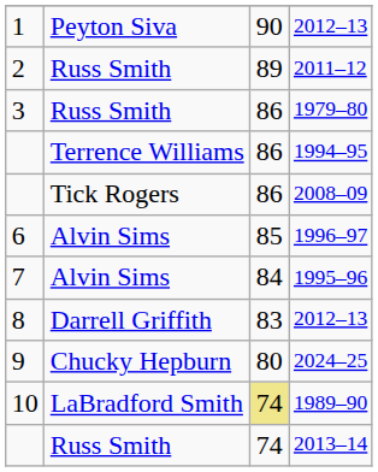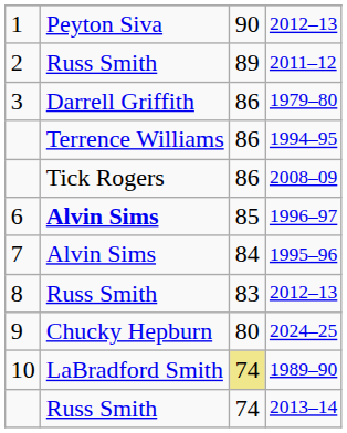 <table class="wikitable">
 <tr>
 </tr>
 <tr>
 <td>1</td>
 <td><a href='#'>Peyton Siva</a></td>
 <td>90</td>
 <td style="font-size:80%;"><a href='#'>2012–13</a></td>
 </tr>
 <tr>
 <td>2</td>
 <td><a href='#'>Russ Smith</a></td>
 <td>89</td>
 <td style="font-size:80%;"><a href='#'>2011–12</a></td>
 </tr>
 <tr>
 <td>3</td>
-<td><a href='#'>Russ Smith</a></td>
+<td><a href='#'>Darrell Griffith</a></td>
 <td>86</td>
 <td style="font-size:80%;"><a href='#'>1979–80</a></td>
 </tr>
 <tr>
 <td></td>
 <td><a href='#'>Terrence Williams</a></td>
 <td>86</td>
 <td style="font-size:80%;"><a href='#'>1994–95</a></td>
 </tr>
 <tr>
 <td></td>
 <td>Tick Rogers</td>
 <td>86</td>
 <td style="font-size:80%;"><a href='#'>2008–09</a></td>
 </tr>
 <tr>
 <td>6</td>
-<td><a href='#'>Alvin Sims</a></td>
+<td><strong><a href='#'>Alvin Sims</a></strong></td>
 <td>85</td>
 <td style="font-size:80%;"><a href='#'>1996–97</a></td>
 </tr>
 <tr>
 <td>7</td>
 <td><a href='#'>Alvin Sims</a></td>
 <td>84</td>
 <td style="font-size:80%;"><a href='#'>1995–96</a></td>
 </tr>
 <tr>
 <td>8</td>
-<td><a href='#'>Darrell Griffith</a></td>
+<td><a href='#'>Russ Smith</a></td>
 <td>83</td>
 <td style="font-size:80%;"><a href='#'>2012–13</a></td>
 </tr>
 <tr>
 <td>9</td>
 <td><a href='#'>Chucky Hepburn</a></td>
 <td>80</td>
 <td style="font-size:80%;"><a href='#'>2024–25</a></td>
 </tr>
 <tr>
 <td>10</td>
 <td><a href='#'>LaBradford Smith</a></td>
 <td style="background: khaki;">74</td>
 <td style="font-size:80%;"><a href='#'>1989–90</a></td>
 </tr>
 <tr>
 <td></td>
 <td><a href='#'>Russ Smith</a></td>
 <td>74</td>
 <td style="font-size:80%;"><a href='#'>2013–14</a></td>
 </tr>
 </table>
